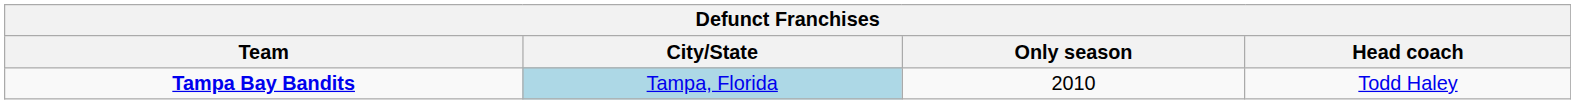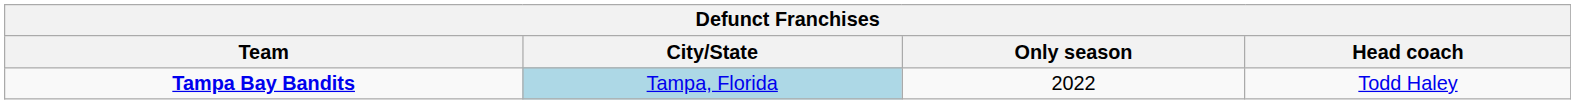 <table class="wikitable" style="width:100%">
 <tr>
 <th colspan="8" style="text-align:center;">Defunct Franchises</th>
 </tr>
 <tr>
 <th>Team</th>
 <th>City/State</th>
 <th>Only season</th>
 <th>Head coach</th>
 </tr>
 <tr>
 <td style="text-align:center;"><strong><a href='#'>Tampa Bay Bandits</a></strong></td>
 <td style="background: lightblue; text-align:center;"><a href='#'>Tampa, Florida</a></td>
-<td style="text-align:center;">2010</td>
+<td style="text-align:center;">2022</td>
 <td style="text-align:center;"><a href='#'>Todd Haley</a></td>
 </tr>
 </table>
